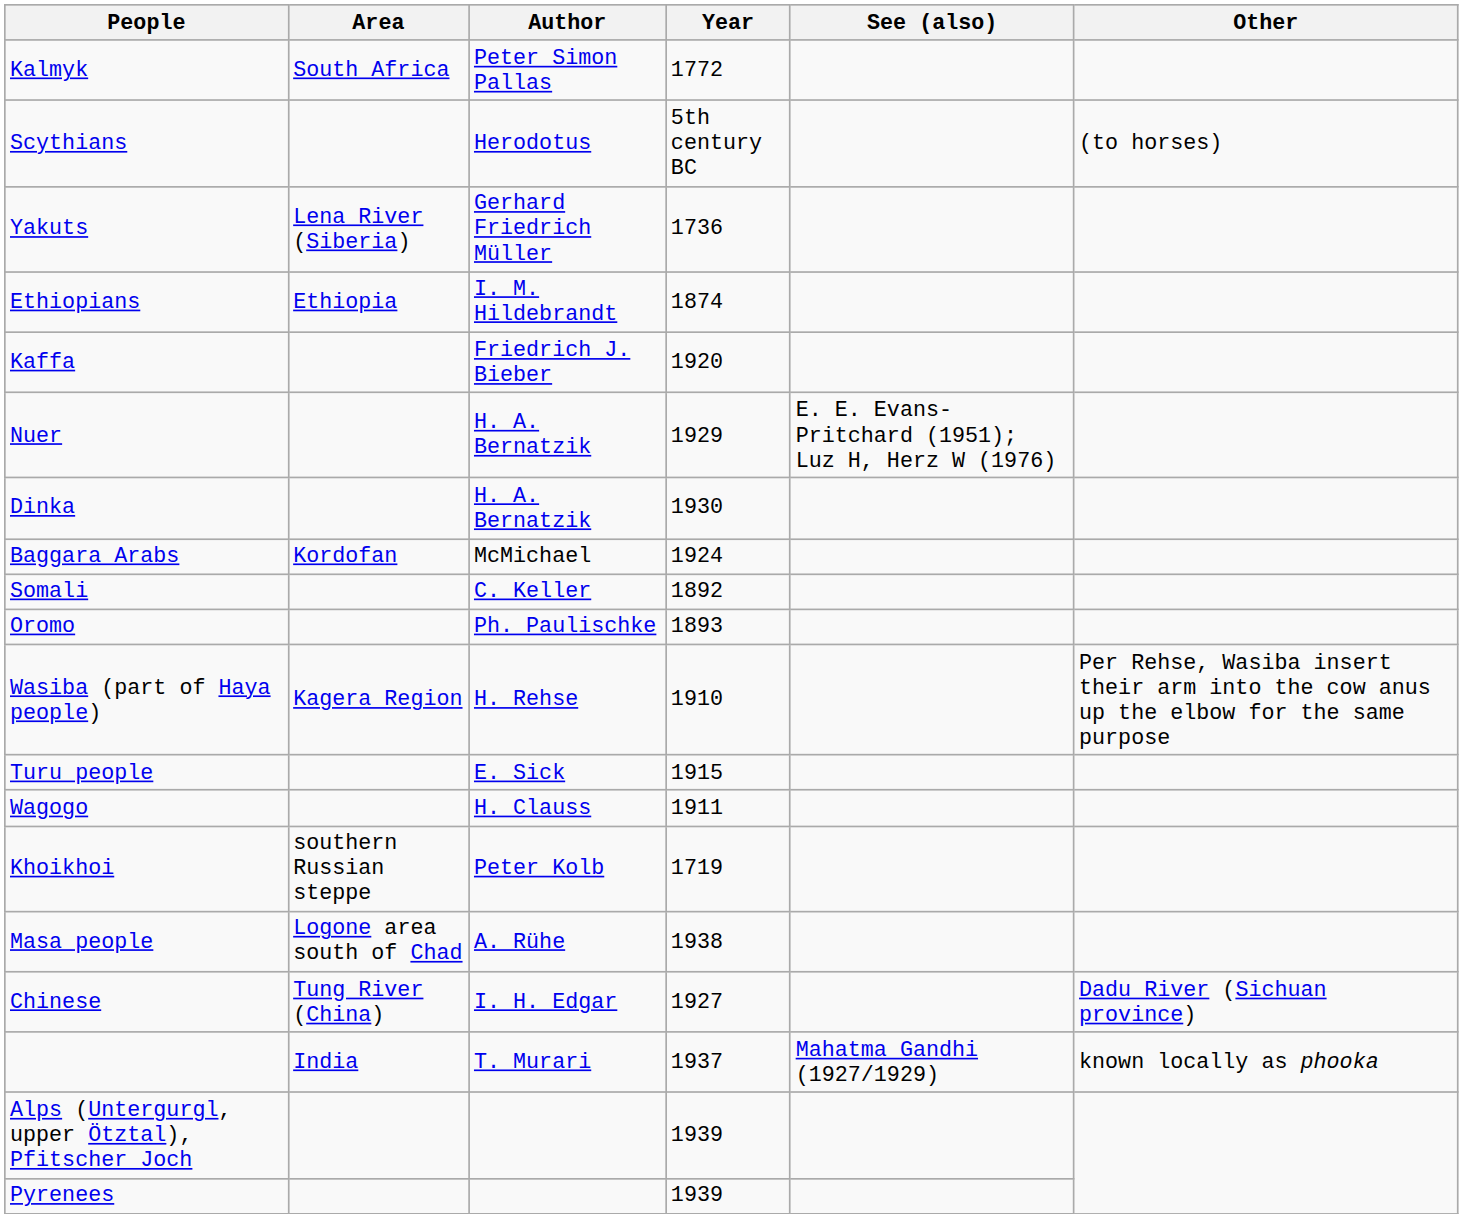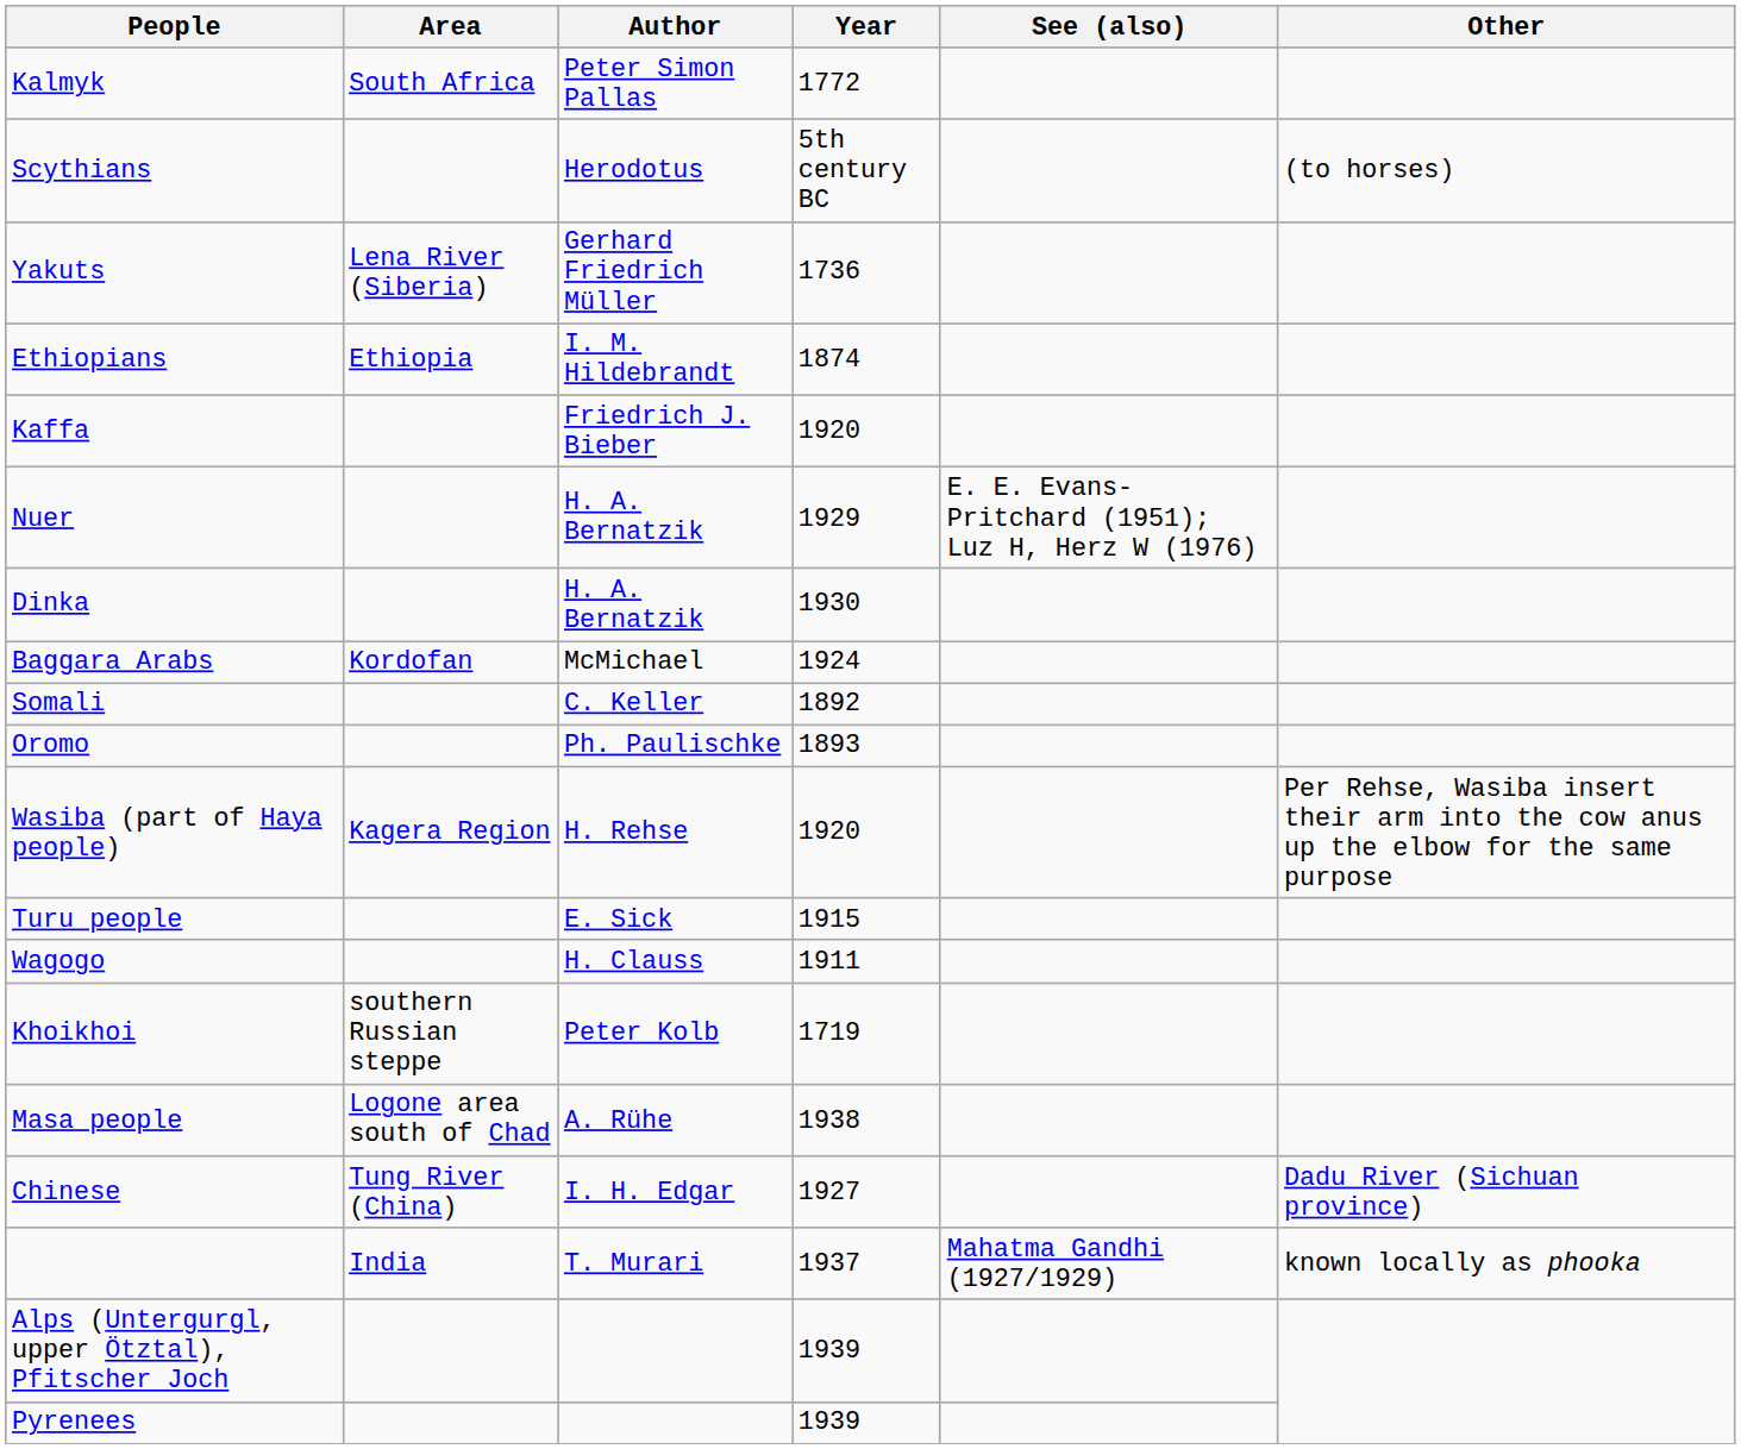 <table class="wikitable sortable">
 <tr class="hintergrundfarbe5">
 <th>People</th>
 <th>Area</th>
 <th>Author</th>
 <th>Year</th>
 <th>See (also)</th>
 <th>Other</th>
 </tr>
 <tr>
 <td><a href='#'>Kalmyk</a></td>
 <td><a href='#'>South Africa</a></td>
 <td><a href='#'>Peter Simon Pallas</a></td>
 <td>1772</td>
 <td></td>
 <td></td>
 </tr>
 <tr>
 <td><a href='#'>Scythians</a></td>
 <td></td>
 <td><a href='#'>Herodotus</a></td>
 <td>5th century BC</td>
 <td></td>
 <td>(to horses)</td>
 </tr>
 <tr>
 <td><a href='#'>Yakuts</a></td>
 <td><a href='#'>Lena River</a> (<a href='#'>Siberia</a>)</td>
 <td><a href='#'>Gerhard Friedrich Müller</a></td>
 <td>1736</td>
 <td></td>
 <td></td>
 </tr>
 <tr>
 <td><a href='#'>Ethiopians</a></td>
 <td><a href='#'>Ethiopia</a></td>
 <td><a href='#'>I. M. Hildebrandt</a></td>
 <td>1874</td>
 <td></td>
 <td></td>
 </tr>
 <tr>
 <td><a href='#'>Kaffa</a></td>
 <td></td>
 <td><a href='#'>Friedrich J. Bieber</a></td>
 <td>1920</td>
 <td></td>
 <td></td>
 </tr>
 <tr>
 <td><a href='#'>Nuer</a></td>
 <td></td>
 <td><a href='#'>H. A. Bernatzik</a></td>
 <td>1929</td>
 <td>E. E. Evans-Pritchard (1951); Luz H, Herz W (1976)</td>
 <td></td>
 </tr>
 <tr>
 <td><a href='#'>Dinka</a></td>
 <td></td>
 <td><a href='#'>H. A. Bernatzik</a></td>
 <td>1930</td>
 <td></td>
 <td></td>
 </tr>
 <tr>
 <td><a href='#'>Baggara Arabs</a></td>
 <td><a href='#'>Kordofan</a></td>
 <td>McMichael</td>
 <td>1924</td>
 <td></td>
 <td></td>
 </tr>
 <tr>
 <td><a href='#'>Somali</a></td>
 <td></td>
 <td><a href='#'>C. Keller</a></td>
 <td>1892</td>
 <td></td>
 <td></td>
 </tr>
 <tr>
 <td><a href='#'>Oromo</a></td>
 <td></td>
 <td><a href='#'>Ph. Paulischke</a></td>
 <td>1893</td>
 <td></td>
 <td></td>
 </tr>
 <tr>
 <td><a href='#'>Wasiba</a> (part of <a href='#'>Haya people</a>)</td>
 <td><a href='#'>Kagera Region</a></td>
 <td><a href='#'>H. Rehse</a></td>
-<td>1910</td>
+<td>1920</td>
 <td></td>
 <td>Per Rehse, Wasiba insert their arm into the cow anus up the elbow for the same purpose</td>
 </tr>
 <tr>
 <td><a href='#'>Turu people</a></td>
 <td></td>
 <td><a href='#'>E. Sick</a></td>
 <td>1915</td>
 <td></td>
 <td></td>
 </tr>
 <tr>
 <td><a href='#'>Wagogo</a></td>
 <td></td>
 <td><a href='#'>H. Clauss</a></td>
 <td>1911</td>
 <td></td>
 <td></td>
 </tr>
 <tr>
 <td><a href='#'>Khoikhoi</a></td>
 <td>southern Russian steppe</td>
 <td><a href='#'>Peter Kolb</a></td>
 <td>1719</td>
 <td></td>
 <td></td>
 </tr>
 <tr>
 <td><a href='#'>Masa people</a></td>
 <td><a href='#'>Logone</a> area south of <a href='#'>Chad</a></td>
 <td><a href='#'>A. Rühe</a></td>
 <td>1938</td>
 <td></td>
 <td></td>
 </tr>
 <tr>
 <td><a href='#'>Chinese</a></td>
 <td><a href='#'>Tung River</a> (<a href='#'>China</a>)</td>
 <td><a href='#'>I. H. Edgar</a></td>
 <td>1927</td>
 <td></td>
 <td><a href='#'>Dadu River</a> (<a href='#'>Sichuan province</a>)</td>
 </tr>
 <tr>
 <td></td>
 <td><a href='#'>India</a></td>
 <td><a href='#'>T. Murari</a></td>
 <td>1937</td>
 <td><a href='#'>Mahatma Gandhi</a> (1927/1929)</td>
 <td>known locally as <em>phooka</em></td>
 </tr>
 <tr>
 <td><a href='#'>Alps</a> (<a href='#'>Untergurgl</a>, upper <a href='#'>Ötztal</a>), <a href='#'>Pfitscher Joch</a></td>
 <td></td>
 <td></td>
 <td>1939</td>
 <td></td>
 </tr>
 <tr>
 <td><a href='#'>Pyrenees</a></td>
 <td></td>
 <td></td>
 <td>1939</td>
 <td></td>
 </tr>
 <tr>
 </tr>
 </table>
